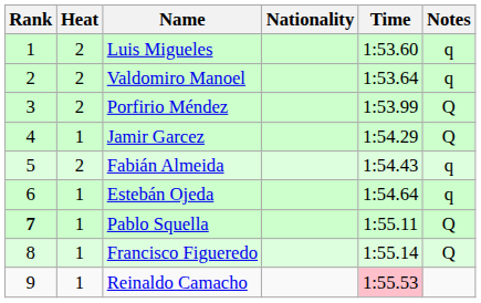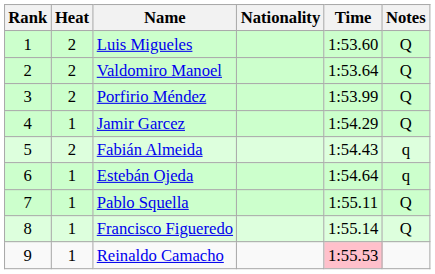 <table class="wikitable sortable" style="text-align:center">
 <tr>
 <th>Rank</th>
 <th>Heat</th>
 <th>Name</th>
 <th>Nationality</th>
 <th>Time</th>
 <th>Notes</th>
 </tr>
 <tr bgcolor=ccffcc>
 <td>1</td>
 <td>2</td>
 <td align=left><a href='#'>Luis Migueles</a></td>
 <td align=left></td>
 <td>1:53.60</td>
-<td>q</td>
+<td>Q</td>
 </tr>
 <tr bgcolor=ccffcc>
 <td>2</td>
 <td>2</td>
 <td align=left><a href='#'>Valdomiro Manoel</a></td>
 <td align=left></td>
 <td>1:53.64</td>
-<td>q</td>
+<td>Q</td>
 </tr>
 <tr bgcolor=ccffcc>
 <td>3</td>
 <td>2</td>
 <td align=left><a href='#'>Porfirio Méndez</a></td>
 <td align=left></td>
 <td>1:53.99</td>
 <td>Q</td>
 </tr>
 <tr bgcolor=ccffcc>
 <td>4</td>
 <td>1</td>
 <td align=left><a href='#'>Jamir Garcez</a></td>
 <td align=left></td>
 <td>1:54.29</td>
 <td>Q</td>
 </tr>
 <tr bgcolor=ddffdd>
 <td>5</td>
 <td>2</td>
 <td align=left><a href='#'>Fabián Almeida</a></td>
 <td align=left></td>
 <td>1:54.43</td>
 <td>q</td>
 </tr>
 <tr bgcolor=ccffcc>
 <td>6</td>
 <td>1</td>
 <td align=left><a href='#'>Estebán Ojeda</a></td>
 <td align=left></td>
 <td>1:54.64</td>
 <td>q</td>
 </tr>
 <tr bgcolor=ccffcc>
-<td><strong>7</strong></td>
+<td>7</td>
 <td>1</td>
 <td align=left><a href='#'>Pablo Squella</a></td>
 <td align=left></td>
 <td>1:55.11</td>
 <td>Q</td>
 </tr>
 <tr bgcolor=ddffdd>
 <td>8</td>
 <td>1</td>
 <td align=left><a href='#'>Francisco Figueredo</a></td>
 <td align=left></td>
 <td>1:55.14</td>
 <td>Q</td>
 </tr>
 <tr>
 <td>9</td>
 <td>1</td>
 <td align=left><a href='#'>Reinaldo Camacho</a></td>
 <td align=left></td>
 <td style="background: pink;">1:55.53</td>
 <td></td>
 </tr>
 </table>
